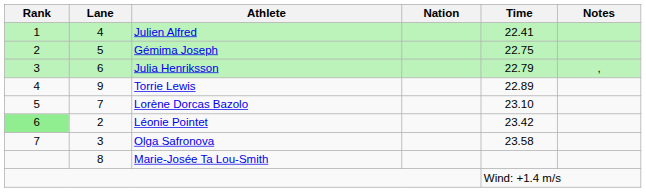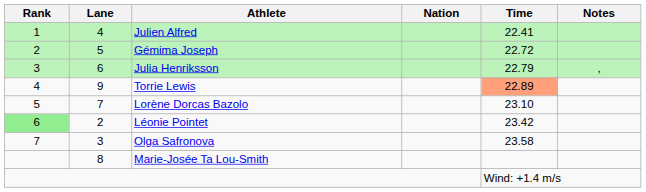 <table class="wikitable sortable" style="text-align:center;width: 70%;">
 <tr>
 <th>Rank</th>
 <th>Lane</th>
 <th>Athlete</th>
 <th>Nation</th>
 <th>Time</th>
 <th>Notes</th>
 </tr>
 <tr bgcolor=bbf3bb>
 <td>1</td>
 <td>4</td>
 <td align=left><a href='#'>Julien Alfred</a></td>
 <td align=left></td>
 <td>22.41</td>
 <td></td>
 </tr>
 <tr bgcolor=bbf3bb>
 <td>2</td>
 <td>5</td>
 <td align=left><a href='#'>Gémima Joseph</a></td>
 <td align=left></td>
-<td>22.75</td>
+<td>22.72</td>
 <td></td>
 </tr>
 <tr bgcolor=bbf3bb>
 <td>3</td>
 <td>6</td>
 <td align=left><a href='#'>Julia Henriksson</a></td>
 <td align=left></td>
 <td>22.79</td>
 <td>, </td>
 </tr>
 <tr>
 <td>4</td>
 <td>9</td>
 <td align=left><a href='#'>Torrie Lewis</a></td>
 <td align=left></td>
-<td>22.89</td>
+<td style="background: lightsalmon;">22.89</td>
 <td></td>
 </tr>
 <tr>
 <td>5</td>
 <td>7</td>
 <td align=left><a href='#'>Lorène Dorcas Bazolo</a></td>
 <td align=left></td>
 <td>23.10</td>
 <td></td>
 </tr>
 <tr>
 <td style="background: lightgreen;">6</td>
 <td>2</td>
 <td align=left><a href='#'>Léonie Pointet</a></td>
 <td align=left></td>
 <td>23.42</td>
 <td></td>
 </tr>
 <tr>
 <td>7</td>
 <td>3</td>
 <td align=left><a href='#'>Olga Safronova</a></td>
 <td align=left></td>
 <td>23.58</td>
 <td></td>
 </tr>
 <tr>
 <td></td>
 <td>8</td>
 <td align=left><a href='#'>Marie-Josée Ta Lou-Smith</a></td>
 <td align=left></td>
 <td></td>
 <td></td>
 </tr>
 <tr class="sortbottom">
 <td colspan="4"></td>
 <td colspan="2" style="text-align:left;">Wind: +1.4 m/s</td>
 </tr>
 </table>
